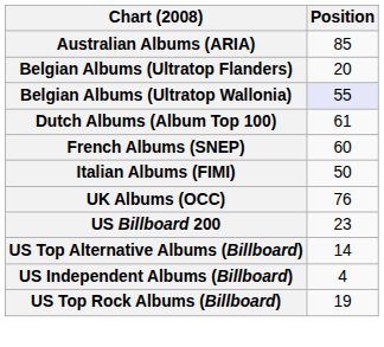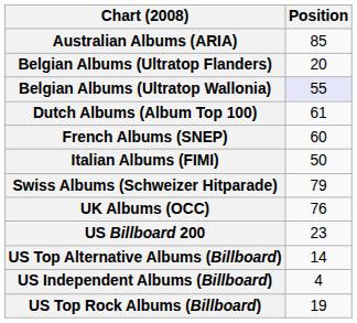 <table class="wikitable plainrowheaders">
 <tr>
 <th scope="col">Chart (2008)</th>
 <th scope="col">Position</th>
 </tr>
 <tr>
 <th scope="row">Australian Albums (ARIA)</th>
 <td style="text-align:center;">85</td>
 </tr>
 <tr>
 <th scope="row">Belgian Albums (Ultratop Flanders)</th>
 <td style="text-align:center;">20</td>
 </tr>
 <tr>
 <th scope="row">Belgian Albums (Ultratop Wallonia)</th>
 <td style="background: lavender; text-align:center;">55</td>
 </tr>
 <tr>
 <th scope="row">Dutch Albums (Album Top 100)</th>
 <td style="text-align:center;">61</td>
 </tr>
 <tr>
 <th scope="row">French Albums (SNEP)</th>
 <td style="text-align:center;">60</td>
 </tr>
 <tr>
 <th scope="row">Italian Albums (FIMI)</th>
 <td style="text-align:center;">50</td>
 </tr>
 <tr>
+<th scope="row">Swiss Albums (Schweizer Hitparade)</th>
+<td style="text-align:center;">79</td>
+</tr>
+<tr>
 <th scope="row">UK Albums (OCC)</th>
 <td style="text-align:center;">76</td>
 </tr>
 <tr>
 <th scope="row">US <em>Billboard</em> 200</th>
 <td style="text-align:center;">23</td>
 </tr>
 <tr>
 <th scope="row">US Top Alternative Albums (<em>Billboard</em>)</th>
 <td style="text-align:center;">14</td>
 </tr>
 <tr>
 <th scope="row">US Independent Albums (<em>Billboard</em>)</th>
 <td style="text-align:center;">4</td>
 </tr>
 <tr>
 <th scope="row">US Top Rock Albums (<em>Billboard</em>)</th>
 <td style="text-align:center;">19</td>
 </tr>
 </table>
